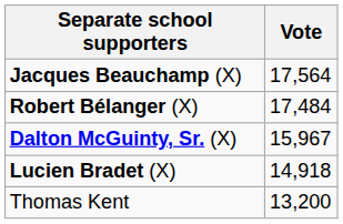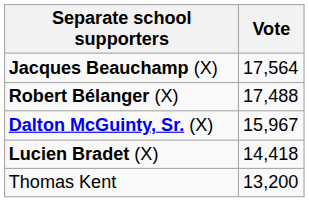 <table class="wikitable">
 <tr>
 <th bgcolor="#DDDDFF" width="200px">Separate school supporters</th>
 <th bgcolor="#DDDDFF" width="50px">Vote</th>
 </tr>
 <tr>
 <td><strong>Jacques Beauchamp</strong> (X)</td>
 <td>17,564</td>
 </tr>
 <tr>
 <td><strong>Robert Bélanger</strong> (X)</td>
-<td>17,484</td>
+<td>17,488</td>
 </tr>
 <tr>
 <td><strong><a href='#'>Dalton McGuinty, Sr.</a></strong> (X)</td>
 <td>15,967</td>
 </tr>
 <tr>
 <td><strong>Lucien Bradet</strong> (X)</td>
-<td>14,918</td>
+<td>14,418</td>
 </tr>
 <tr>
 <td>Thomas Kent</td>
 <td>13,200</td>
 </tr>
 </table>
